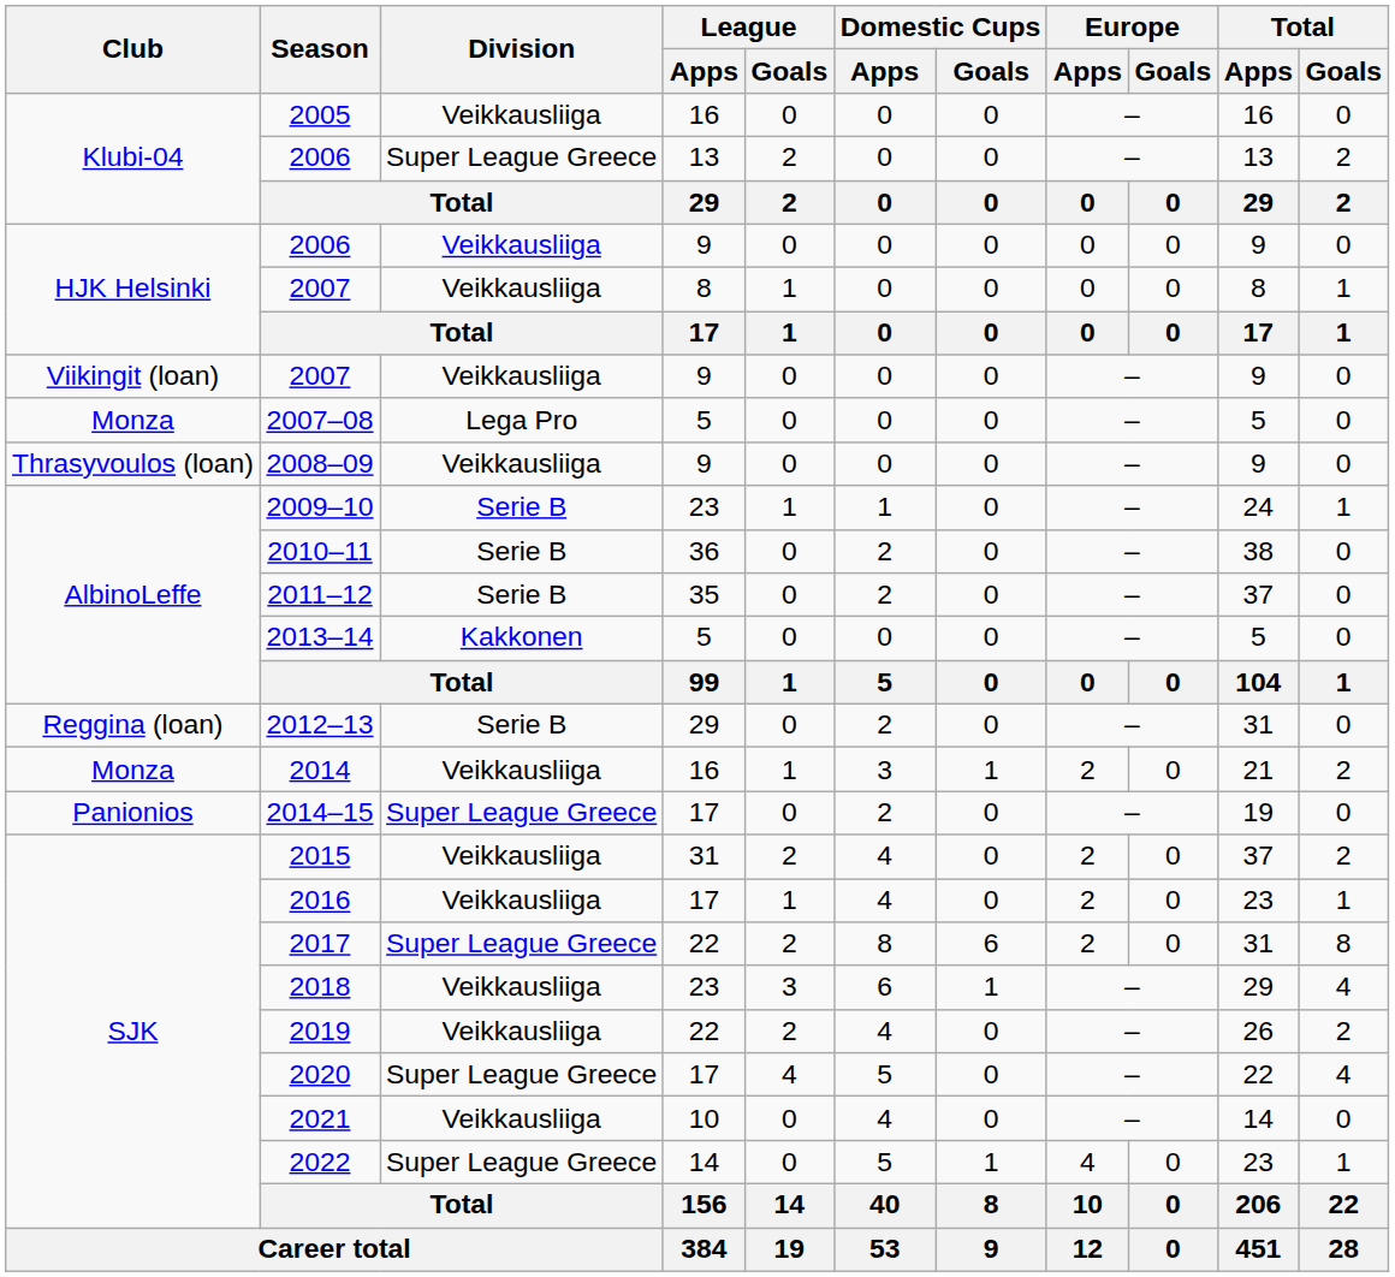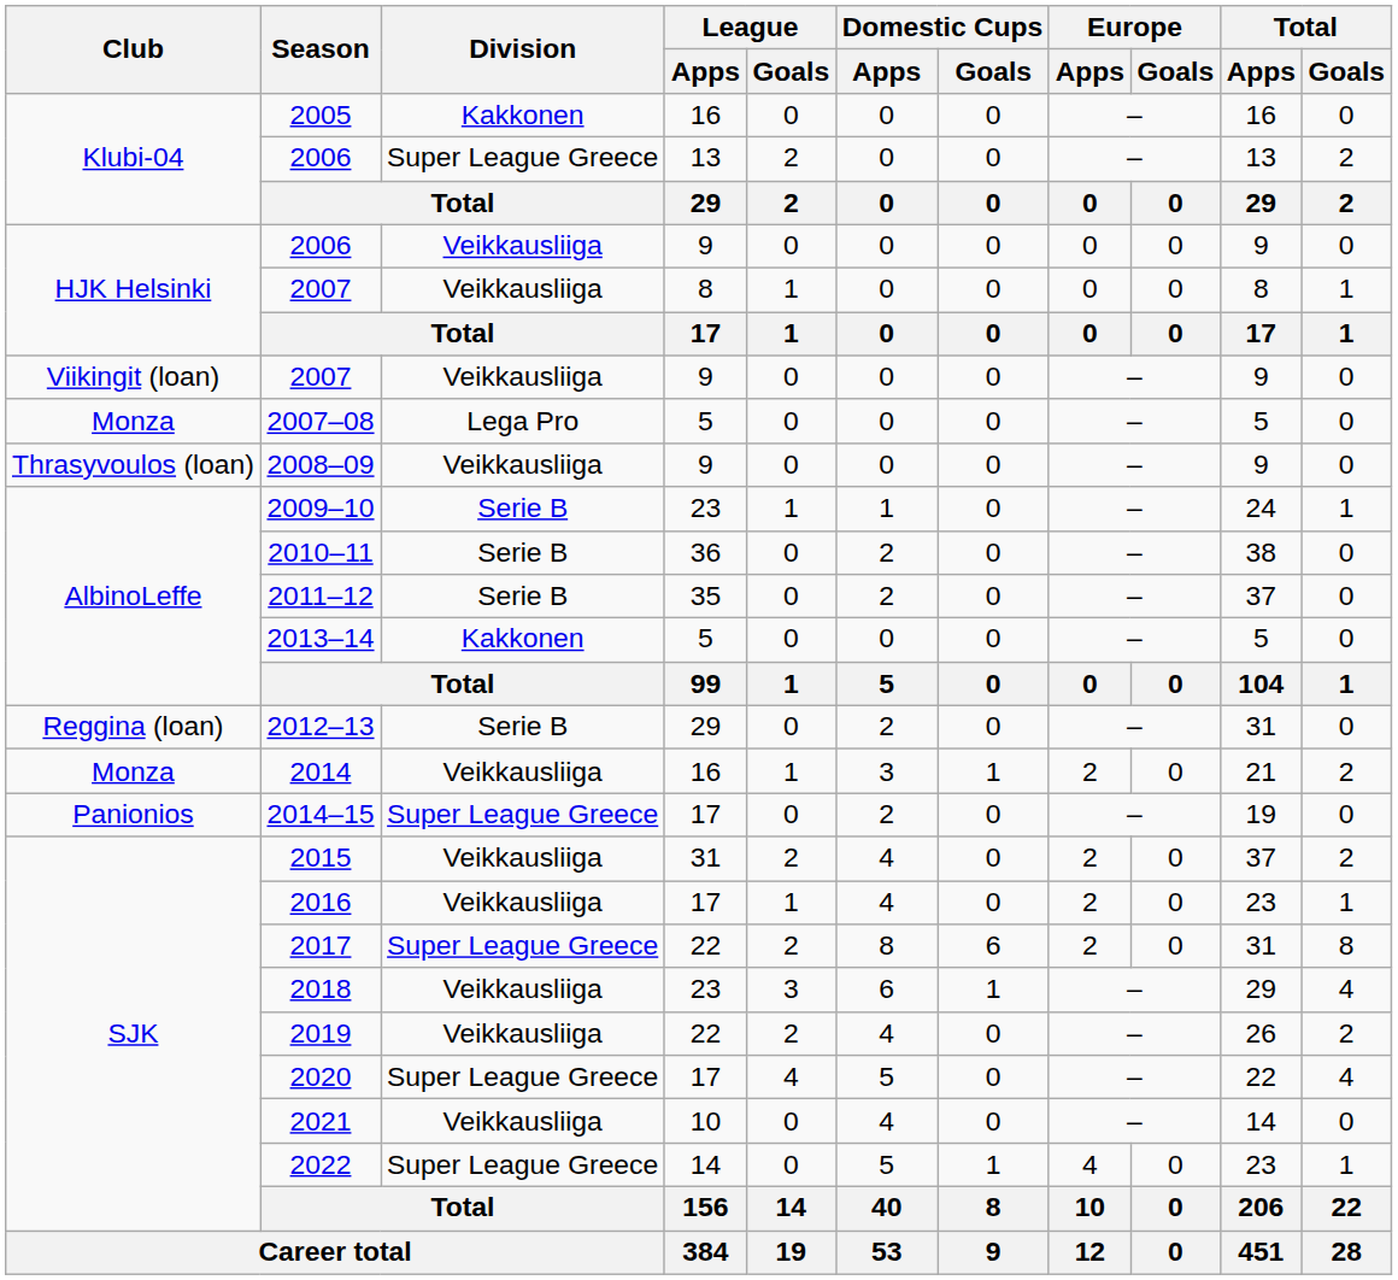 <table class="wikitable" style="text-align:center">
 <tr>
 <th rowspan="2">Club</th>
 <th rowspan="2">Season</th>
 <th rowspan="2">Division</th>
 <th colspan="2">League</th>
 <th colspan="2">Domestic Cups</th>
 <th colspan="2">Europe</th>
 <th colspan="2">Total</th>
 </tr>
 <tr>
 <th>Apps</th>
 <th>Goals</th>
 <th>Apps</th>
 <th>Goals</th>
 <th>Apps</th>
 <th>Goals</th>
 <th>Apps</th>
 <th>Goals</th>
 </tr>
 <tr>
 <td rowspan="3"><a href='#'>Klubi-04</a></td>
 <td><a href='#'>2005</a></td>
-<td>Veikkausliiga</td>
+<td><a href='#'>Kakkonen</a></td>
 <td>16</td>
 <td>0</td>
 <td>0</td>
 <td>0</td>
 <td colspan=2>–</td>
 <td>16</td>
 <td>0</td>
 </tr>
 <tr>
 <td><a href='#'>2006</a></td>
 <td>Super League Greece</td>
 <td>13</td>
 <td>2</td>
 <td>0</td>
 <td>0</td>
 <td colspan=2>–</td>
 <td>13</td>
 <td>2</td>
 </tr>
 <tr>
 <th colspan="2">Total</th>
 <th>29</th>
 <th>2</th>
 <th>0</th>
 <th>0</th>
 <th>0</th>
 <th>0</th>
 <th>29</th>
 <th>2</th>
 </tr>
 <tr>
 <td rowspan="3"><a href='#'>HJK Helsinki</a></td>
 <td><a href='#'>2006</a></td>
 <td><a href='#'>Veikkausliiga</a></td>
 <td>9</td>
 <td>0</td>
 <td>0</td>
 <td>0</td>
 <td>0</td>
 <td>0</td>
 <td>9</td>
 <td>0</td>
 </tr>
 <tr>
 <td><a href='#'>2007</a></td>
 <td>Veikkausliiga</td>
 <td>8</td>
 <td>1</td>
 <td>0</td>
 <td>0</td>
 <td>0</td>
 <td>0</td>
 <td>8</td>
 <td>1</td>
 </tr>
 <tr>
 <th colspan="2">Total</th>
 <th>17</th>
 <th>1</th>
 <th>0</th>
 <th>0</th>
 <th>0</th>
 <th>0</th>
 <th>17</th>
 <th>1</th>
 </tr>
 <tr>
 <td><a href='#'>Viikingit</a> (loan)</td>
 <td><a href='#'>2007</a></td>
 <td>Veikkausliiga</td>
 <td>9</td>
 <td>0</td>
 <td>0</td>
 <td>0</td>
 <td colspan=2>–</td>
 <td>9</td>
 <td>0</td>
 </tr>
 <tr>
 <td><a href='#'>Monza</a></td>
 <td><a href='#'>2007–08</a></td>
 <td>Lega Pro</td>
 <td>5</td>
 <td>0</td>
 <td>0</td>
 <td>0</td>
 <td colspan=2>–</td>
 <td>5</td>
 <td>0</td>
 </tr>
 <tr>
 <td><a href='#'>Thrasyvoulos</a> (loan)</td>
 <td><a href='#'>2008–09</a></td>
 <td>Veikkausliiga</td>
 <td>9</td>
 <td>0</td>
 <td>0</td>
 <td>0</td>
 <td colspan=2>–</td>
 <td>9</td>
 <td>0</td>
 </tr>
 <tr>
 <td rowspan="5"><a href='#'>AlbinoLeffe</a></td>
 <td><a href='#'>2009–10</a></td>
 <td><a href='#'>Serie B</a></td>
 <td>23</td>
 <td>1</td>
 <td>1</td>
 <td>0</td>
 <td colspan=2>–</td>
 <td>24</td>
 <td>1</td>
 </tr>
 <tr>
 <td><a href='#'>2010–11</a></td>
 <td>Serie B</td>
 <td>36</td>
 <td>0</td>
 <td>2</td>
 <td>0</td>
 <td colspan=2>–</td>
 <td>38</td>
 <td>0</td>
 </tr>
 <tr>
 <td><a href='#'>2011–12</a></td>
 <td>Serie B</td>
 <td>35</td>
 <td>0</td>
 <td>2</td>
 <td>0</td>
 <td colspan=2>–</td>
 <td>37</td>
 <td>0</td>
 </tr>
 <tr>
 <td><a href='#'>2013–14</a></td>
 <td><a href='#'>Kakkonen</a></td>
 <td>5</td>
 <td>0</td>
 <td>0</td>
 <td>0</td>
 <td colspan=2>–</td>
 <td>5</td>
 <td>0</td>
 </tr>
 <tr>
 <th colspan="2">Total</th>
 <th>99</th>
 <th>1</th>
 <th>5</th>
 <th>0</th>
 <th>0</th>
 <th>0</th>
 <th>104</th>
 <th>1</th>
 </tr>
 <tr>
 <td><a href='#'>Reggina</a> (loan)</td>
 <td><a href='#'>2012–13</a></td>
 <td>Serie B</td>
 <td>29</td>
 <td>0</td>
 <td>2</td>
 <td>0</td>
 <td colspan=2>–</td>
 <td>31</td>
 <td>0</td>
 </tr>
 <tr>
 <td><a href='#'>Monza</a></td>
 <td><a href='#'>2014</a></td>
 <td>Veikkausliiga</td>
 <td>16</td>
 <td>1</td>
 <td>3</td>
 <td>1</td>
 <td>2</td>
 <td>0</td>
 <td>21</td>
 <td>2</td>
 </tr>
 <tr>
 <td><a href='#'>Panionios</a></td>
 <td><a href='#'>2014–15</a></td>
 <td><a href='#'>Super League Greece</a></td>
 <td>17</td>
 <td>0</td>
 <td>2</td>
 <td>0</td>
 <td colspan=2>–</td>
 <td>19</td>
 <td>0</td>
 </tr>
 <tr>
 <td rowspan="9"><a href='#'>SJK</a></td>
 <td><a href='#'>2015</a></td>
 <td>Veikkausliiga</td>
 <td>31</td>
 <td>2</td>
 <td>4</td>
 <td>0</td>
 <td>2</td>
 <td>0</td>
 <td>37</td>
 <td>2</td>
 </tr>
 <tr>
 <td><a href='#'>2016</a></td>
 <td>Veikkausliiga</td>
 <td>17</td>
 <td>1</td>
 <td>4</td>
 <td>0</td>
 <td>2</td>
 <td>0</td>
 <td>23</td>
 <td>1</td>
 </tr>
 <tr>
 <td><a href='#'>2017</a></td>
 <td><a href='#'>Super League Greece</a></td>
 <td>22</td>
 <td>2</td>
 <td>8</td>
 <td>6</td>
 <td>2</td>
 <td>0</td>
 <td>31</td>
 <td>8</td>
 </tr>
 <tr>
 <td><a href='#'>2018</a></td>
 <td>Veikkausliiga</td>
 <td>23</td>
 <td>3</td>
 <td>6</td>
 <td>1</td>
 <td colspan="2">–</td>
 <td>29</td>
 <td>4</td>
 </tr>
 <tr>
 <td><a href='#'>2019</a></td>
 <td>Veikkausliiga</td>
 <td>22</td>
 <td>2</td>
 <td>4</td>
 <td>0</td>
 <td colspan="2">–</td>
 <td>26</td>
 <td>2</td>
 </tr>
 <tr>
 <td><a href='#'>2020</a></td>
 <td>Super League Greece</td>
 <td>17</td>
 <td>4</td>
 <td>5</td>
 <td>0</td>
 <td colspan="2">–</td>
 <td>22</td>
 <td>4</td>
 </tr>
 <tr>
 <td><a href='#'>2021</a></td>
 <td>Veikkausliiga</td>
 <td>10</td>
 <td>0</td>
 <td>4</td>
 <td>0</td>
 <td colspan="2">–</td>
 <td>14</td>
 <td>0</td>
 </tr>
 <tr>
 <td><a href='#'>2022</a></td>
 <td>Super League Greece</td>
 <td>14</td>
 <td>0</td>
 <td>5</td>
 <td>1</td>
 <td>4</td>
 <td>0</td>
 <td>23</td>
 <td>1</td>
 </tr>
 <tr>
 <th colspan="2">Total</th>
 <th>156</th>
 <th>14</th>
 <th>40</th>
 <th>8</th>
 <th>10</th>
 <th>0</th>
 <th>206</th>
 <th>22</th>
 </tr>
 <tr>
 <th colspan="3">Career total</th>
 <th>384</th>
 <th>19</th>
 <th>53</th>
 <th>9</th>
 <th>12</th>
 <th>0</th>
 <th>451</th>
 <th>28</th>
 </tr>
 </table>
